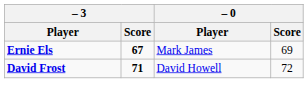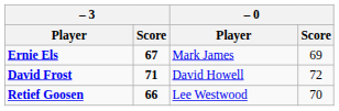 <table class=wikitable>
 <tr>
 <th colspan=2> – 3</th>
 <th colspan=2> – 0</th>
 </tr>
 <tr>
 <th width=155>Player</th>
 <th>Score</th>
 <th width=155>Player</th>
 <th>Score</th>
 </tr>
 <tr>
 <td><strong><a href='#'>Ernie Els</a></strong></td>
 <td align=center><strong>67</strong></td>
 <td><a href='#'>Mark James</a></td>
 <td align=center>69</td>
 </tr>
 <tr>
 <td><strong><a href='#'>David Frost</a></strong></td>
 <td align=center><strong>71</strong></td>
 <td><a href='#'>David Howell</a></td>
 <td align=center>72</td>
 </tr>
+<tr>
+<td><strong><a href='#'>Retief Goosen</a></strong></td>
+<td align=center><strong>66</strong></td>
+<td><a href='#'>Lee Westwood</a></td>
+<td align=center>70</td>
+</tr>
 </table>
